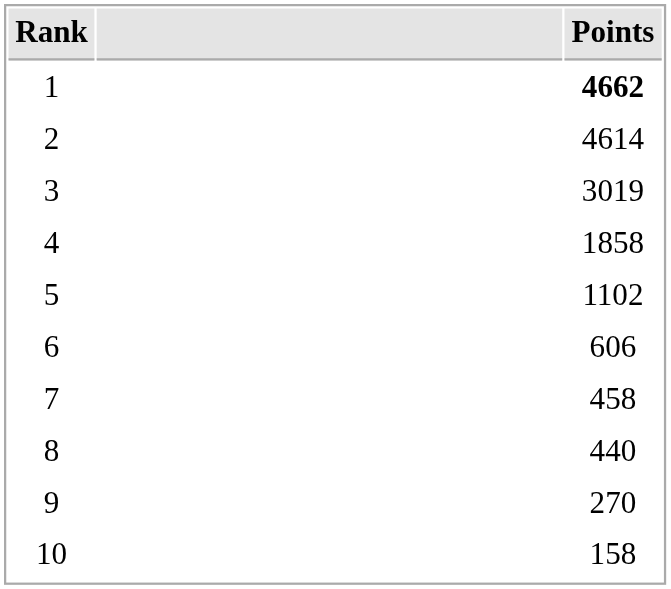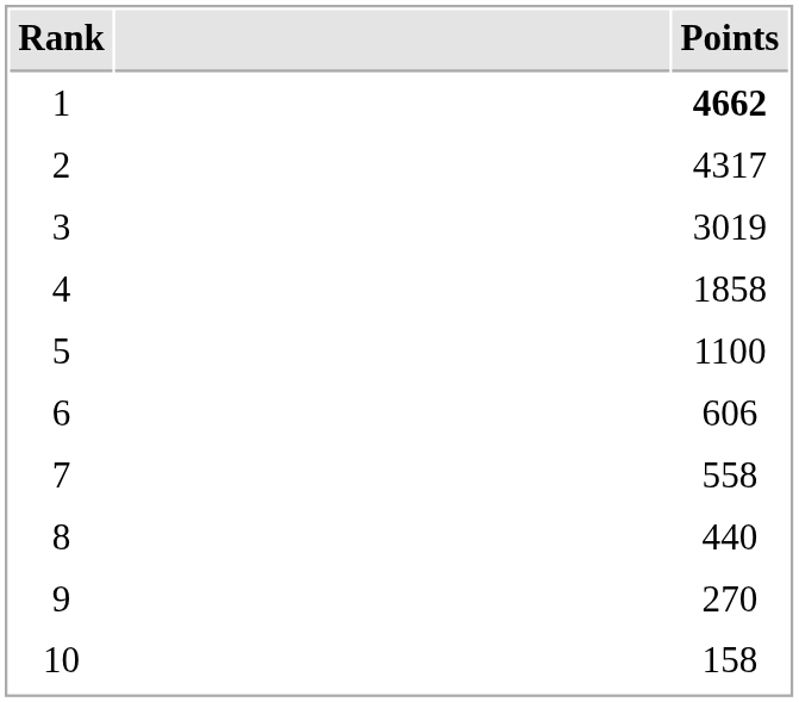 <table cellspacing="1" cellpadding="3" style="border:1px solid #AAAAAA;font-size:86%">
 <tr bgcolor="#E4E4E4">
 <th style="border-bottom:1px solid #AAAAAA" width=10>Rank</th>
 <th style="border-bottom:1px solid #AAAAAA" width=200></th>
 <th style="border-bottom:1px solid #AAAAAA" width=20>Points</th>
 </tr>
 <tr align="center">
 <td>1</td>
 <td align="left"></td>
 <td><strong>4662</strong></td>
 </tr>
 <tr align="center">
 <td>2</td>
 <td align="left"></td>
-<td>4614</td>
+<td>4317</td>
 </tr>
 <tr align="center">
 <td>3</td>
 <td align="left"></td>
 <td>3019</td>
 </tr>
 <tr align="center">
 <td>4</td>
 <td align="left"></td>
 <td>1858</td>
 </tr>
 <tr align="center">
 <td>5</td>
 <td align="left"></td>
-<td>1102</td>
+<td>1100</td>
 </tr>
 <tr align="center">
 <td>6</td>
 <td align="left"></td>
 <td>606</td>
 </tr>
 <tr align="center">
 <td>7</td>
 <td align="left"></td>
-<td>458</td>
+<td>558</td>
 </tr>
 <tr align="center">
 <td>8</td>
 <td align="left"></td>
 <td>440</td>
 </tr>
 <tr align="center">
 <td>9</td>
 <td align="left"></td>
 <td>270</td>
 </tr>
 <tr align="center">
 <td>10</td>
 <td align="left"></td>
 <td>158</td>
 </tr>
 </table>
